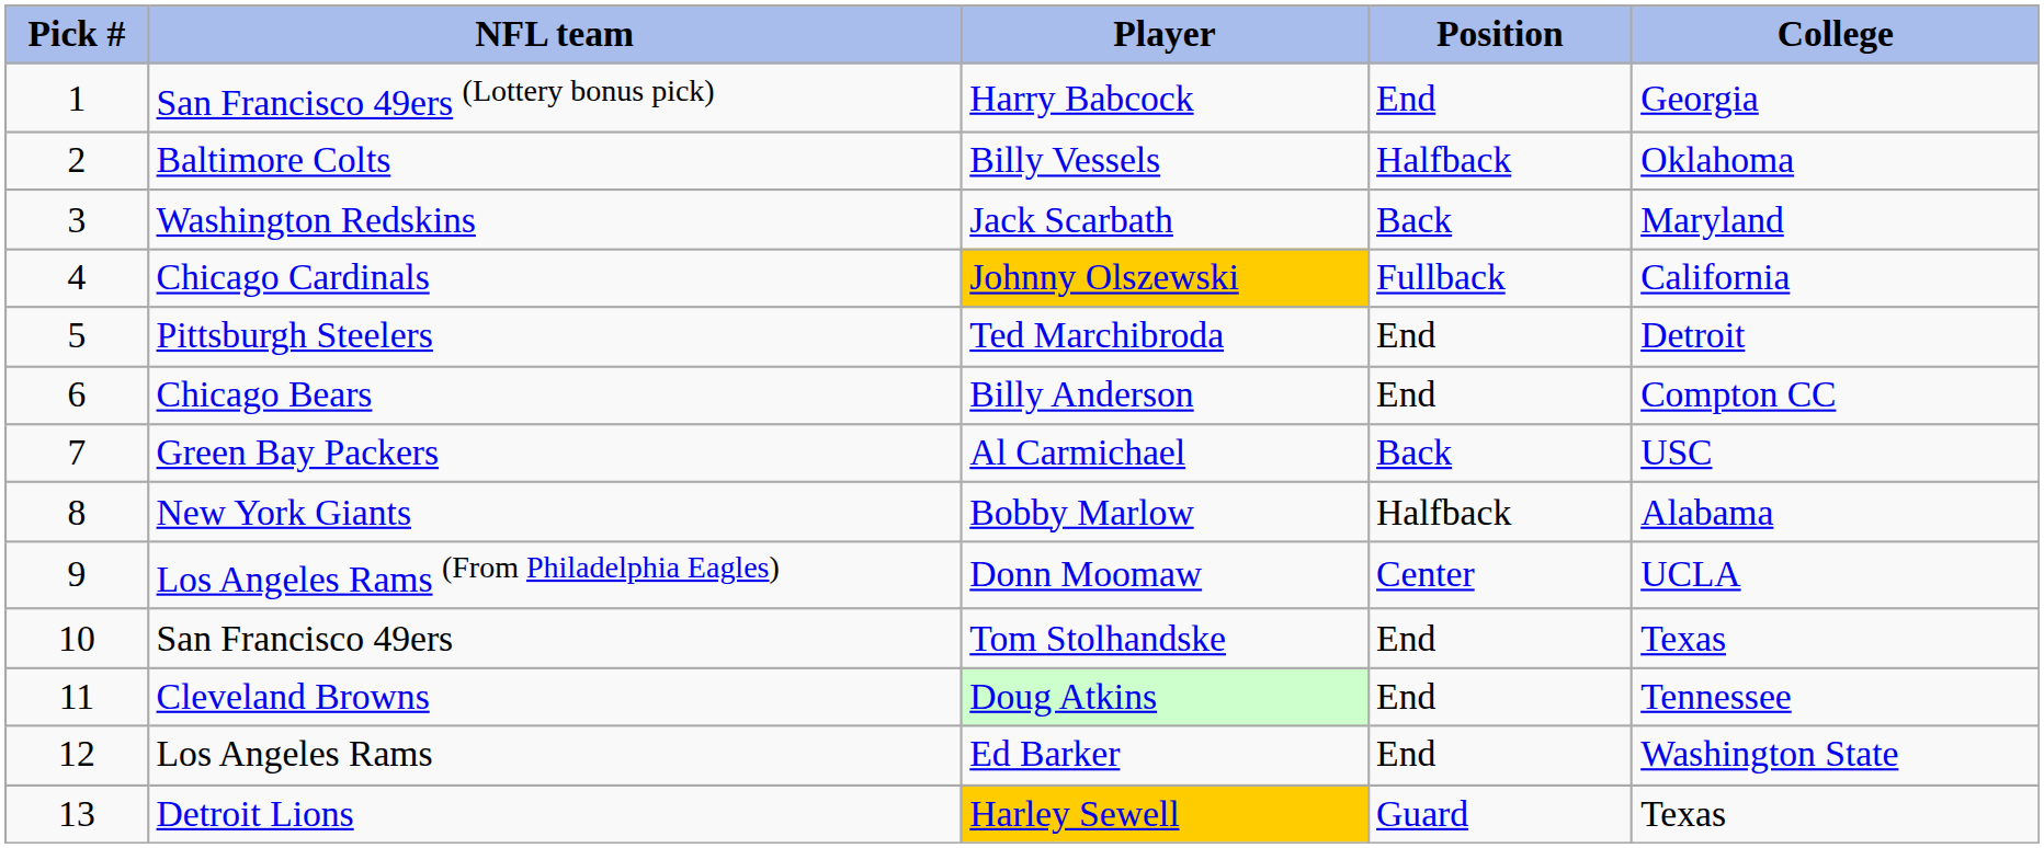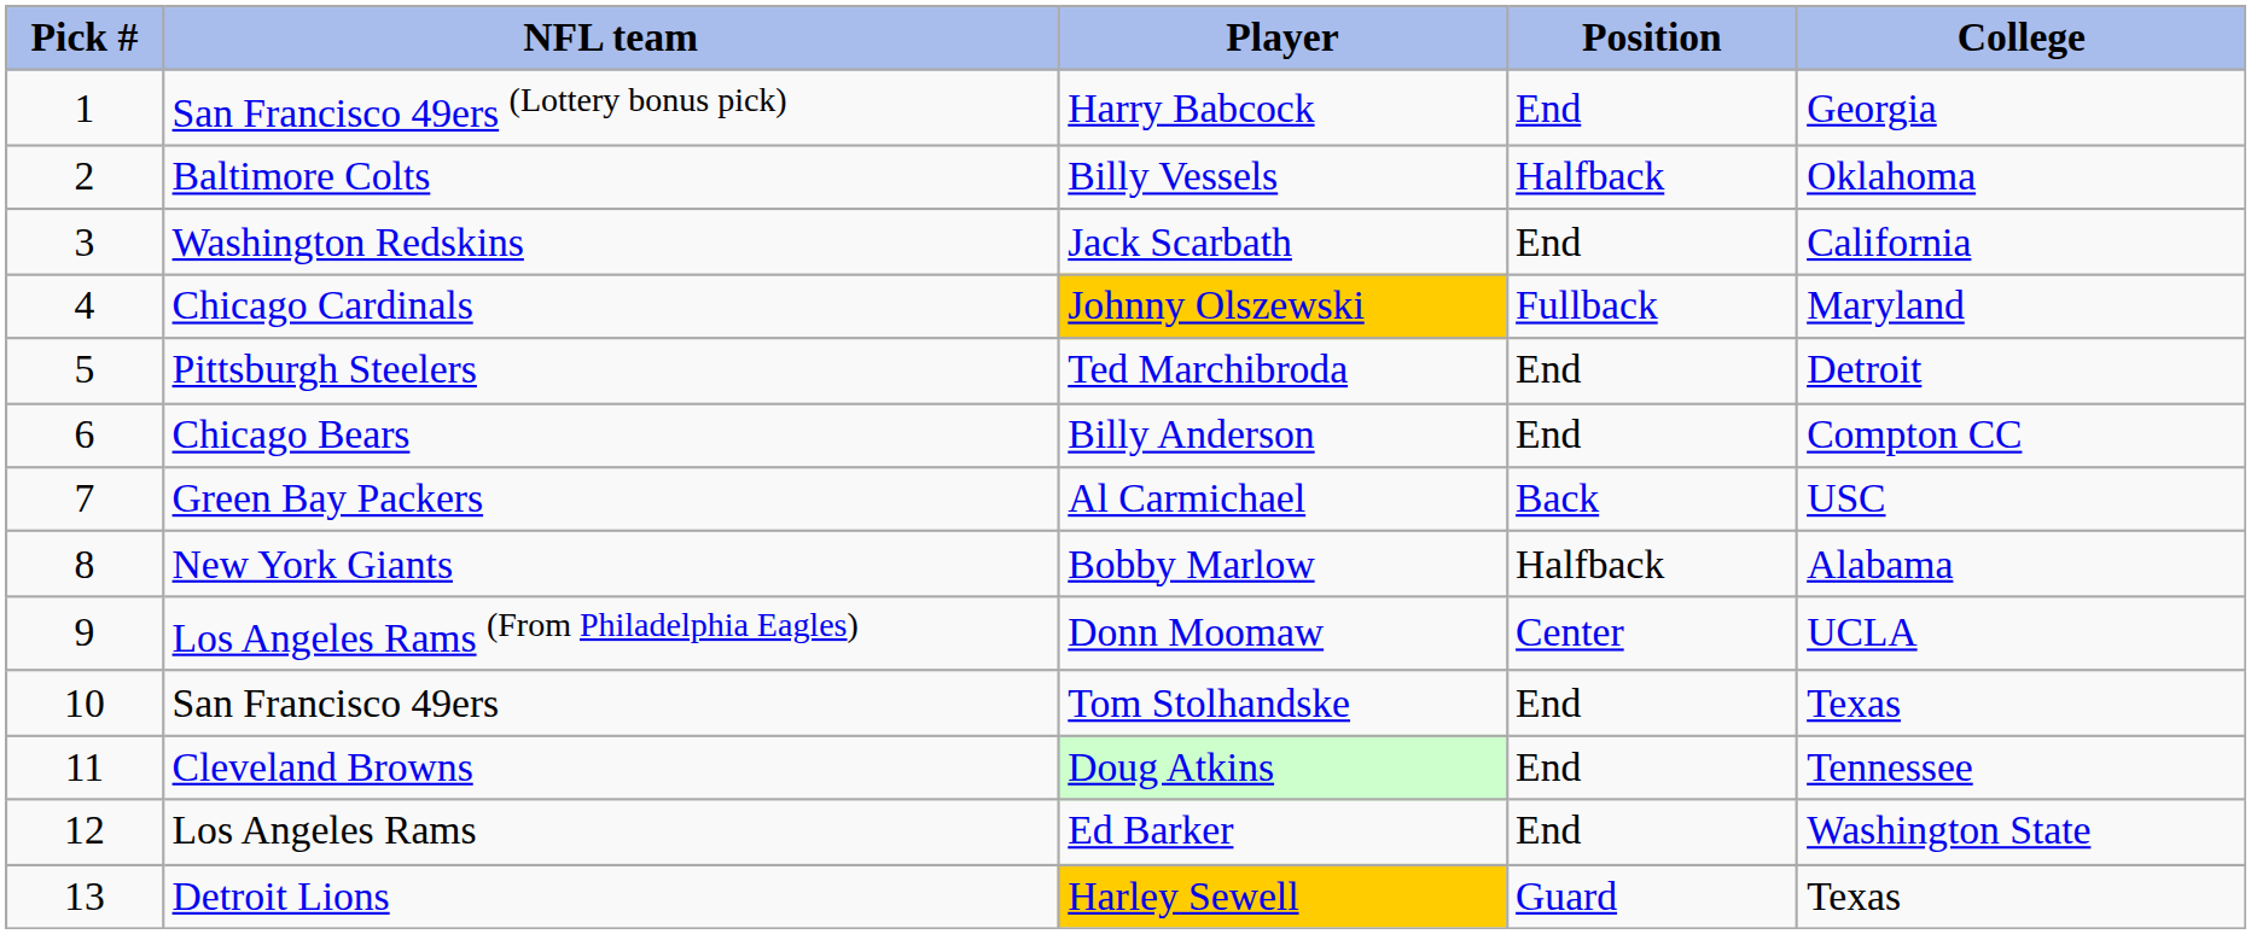 <table class="wikitable sortable sortable" style="width: 100%">
 <tr>
 <th style="background:#a8bdec; width:7%;">Pick #</th>
 <th style="width:40%; background:#a8bdec;">NFL team</th>
 <th style="width:20%; background:#a8bdec;">Player</th>
 <th style="width:13%; background:#a8bdec;">Position</th>
 <th style="background:#A8BDEC;">College</th>
 </tr>
 <tr>
 <td align=center>1</td>
 <td><a href='#'>San Francisco 49ers</a> <sup>(Lottery bonus pick)</sup></td>
 <td><a href='#'>Harry Babcock</a></td>
 <td><a href='#'>End</a></td>
 <td><a href='#'>Georgia</a></td>
 </tr>
 <tr>
 <td align=center>2</td>
 <td><a href='#'>Baltimore Colts</a></td>
 <td><a href='#'>Billy Vessels</a></td>
 <td><a href='#'>Halfback</a></td>
 <td><a href='#'>Oklahoma</a></td>
 </tr>
 <tr>
 <td align=center>3</td>
 <td><a href='#'>Washington Redskins</a></td>
 <td><a href='#'>Jack Scarbath</a></td>
-<td><a href='#'>Back</a></td>
-<td><a href='#'>Maryland</a></td>
+<td>End</td>
+<td><a href='#'>California</a></td>
 </tr>
 <tr>
 <td align=center>4</td>
 <td><a href='#'>Chicago Cardinals</a></td>
 <td style="background:#fc0;"><a href='#'>Johnny Olszewski</a></td>
 <td><a href='#'>Fullback</a></td>
-<td><a href='#'>California</a></td>
+<td><a href='#'>Maryland</a></td>
 </tr>
 <tr>
 <td align=center>5</td>
 <td><a href='#'>Pittsburgh Steelers</a></td>
 <td><a href='#'>Ted Marchibroda</a></td>
 <td>End</td>
 <td><a href='#'>Detroit</a></td>
 </tr>
 <tr>
 <td align=center>6</td>
 <td><a href='#'>Chicago Bears</a></td>
 <td><a href='#'>Billy Anderson</a></td>
 <td>End</td>
 <td><a href='#'>Compton CC</a></td>
 </tr>
 <tr>
 <td align=center>7</td>
 <td><a href='#'>Green Bay Packers</a></td>
 <td><a href='#'>Al Carmichael</a></td>
 <td><a href='#'>Back</a></td>
 <td><a href='#'>USC</a></td>
 </tr>
 <tr>
 <td align=center>8</td>
 <td><a href='#'>New York Giants</a></td>
 <td><a href='#'>Bobby Marlow</a></td>
 <td>Halfback</td>
 <td><a href='#'>Alabama</a></td>
 </tr>
 <tr>
 <td align=center>9</td>
 <td><a href='#'>Los Angeles Rams</a> <sup>(From <a href='#'>Philadelphia Eagles</a>)</sup></td>
 <td><a href='#'>Donn Moomaw</a></td>
 <td><a href='#'>Center</a></td>
 <td><a href='#'>UCLA</a></td>
 </tr>
 <tr>
 <td align=center>10</td>
 <td>San Francisco 49ers</td>
 <td><a href='#'>Tom Stolhandske</a></td>
 <td>End</td>
 <td><a href='#'>Texas</a></td>
 </tr>
 <tr>
 <td align=center>11</td>
 <td><a href='#'>Cleveland Browns</a></td>
 <td style="background:#cfc;"><a href='#'>Doug Atkins</a></td>
 <td>End</td>
 <td><a href='#'>Tennessee</a></td>
 </tr>
 <tr>
 <td align=center>12</td>
 <td>Los Angeles Rams</td>
 <td><a href='#'>Ed Barker</a></td>
 <td>End</td>
 <td><a href='#'>Washington State</a></td>
 </tr>
 <tr>
 <td align=center>13</td>
 <td><a href='#'>Detroit Lions</a></td>
 <td style="background:#fc0;"><a href='#'>Harley Sewell</a></td>
 <td><a href='#'>Guard</a></td>
 <td>Texas</td>
 </tr>
 </table>
